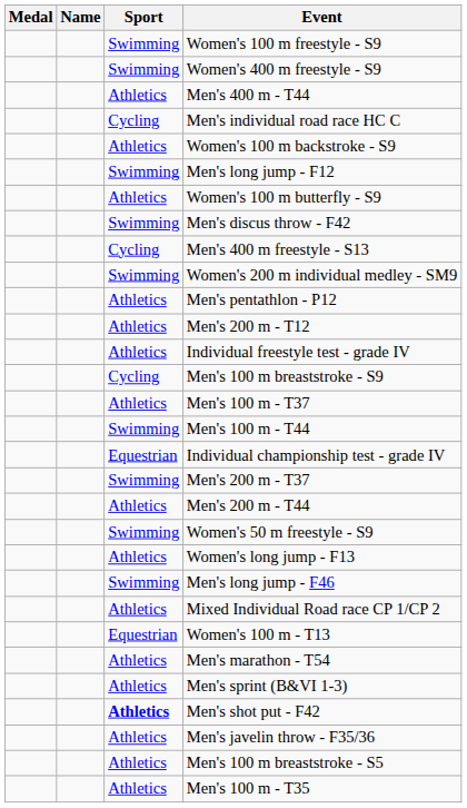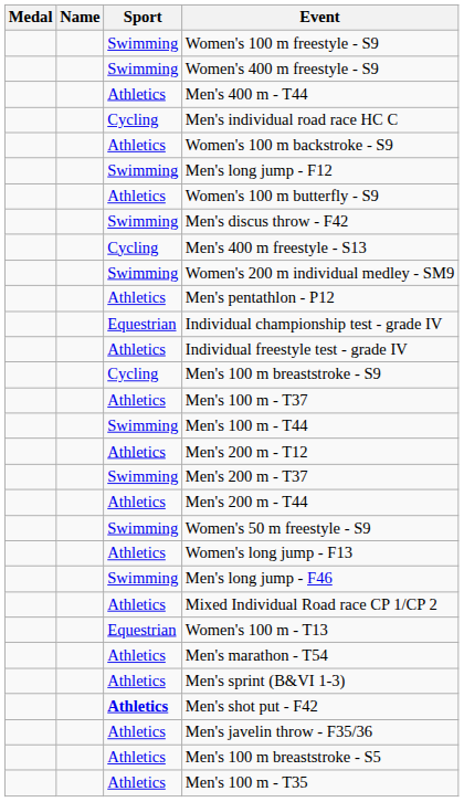 <table class="wikitable sortable">
 <tr>
 <th>Medal</th>
 <th>Name</th>
 <th>Sport</th>
 <th>Event</th>
 </tr>
 <tr>
 <td></td>
 <td></td>
 <td><a href='#'>Swimming</a></td>
 <td>Women's 100 m freestyle - S9</td>
 </tr>
 <tr>
 <td></td>
 <td></td>
 <td><a href='#'>Swimming</a></td>
 <td>Women's 400 m freestyle - S9</td>
 </tr>
 <tr>
 <td></td>
 <td></td>
 <td><a href='#'>Athletics</a></td>
 <td>Men's 400 m - T44</td>
 </tr>
 <tr>
 <td></td>
 <td></td>
 <td><a href='#'>Cycling</a></td>
 <td>Men's individual road race HC C</td>
 </tr>
 <tr>
 <td></td>
 <td></td>
 <td><a href='#'>Athletics</a></td>
 <td>Women's 100 m backstroke - S9</td>
 </tr>
 <tr>
 <td></td>
 <td></td>
 <td><a href='#'>Swimming</a></td>
 <td>Men's long jump - F12</td>
 </tr>
 <tr>
 <td></td>
 <td></td>
 <td><a href='#'>Athletics</a></td>
 <td>Women's 100 m butterfly - S9</td>
 </tr>
 <tr>
 <td></td>
 <td></td>
 <td><a href='#'>Swimming</a></td>
 <td>Men's discus throw - F42</td>
 </tr>
 <tr>
 <td></td>
 <td></td>
 <td><a href='#'>Cycling</a></td>
 <td>Men's 400 m freestyle - S13</td>
 </tr>
 <tr>
 <td></td>
 <td></td>
 <td><a href='#'>Swimming</a></td>
 <td>Women's 200 m individual medley - SM9</td>
 </tr>
 <tr>
 <td></td>
 <td></td>
 <td><a href='#'>Athletics</a></td>
 <td>Men's pentathlon - P12</td>
 </tr>
 <tr>
 <td></td>
 <td></td>
-<td><a href='#'>Athletics</a></td>
-<td>Men's 200 m - T12</td>
+<td><a href='#'>Equestrian</a></td>
+<td>Individual championship test - grade IV</td>
 </tr>
 <tr>
 <td></td>
 <td></td>
 <td><a href='#'>Athletics</a></td>
 <td>Individual freestyle test - grade IV</td>
 </tr>
 <tr>
 <td></td>
 <td></td>
 <td><a href='#'>Cycling</a></td>
 <td>Men's 100 m breaststroke - S9</td>
 </tr>
 <tr>
 <td></td>
 <td></td>
 <td><a href='#'>Athletics</a></td>
 <td>Men's 100 m - T37</td>
 </tr>
 <tr>
 <td></td>
 <td></td>
 <td><a href='#'>Swimming</a></td>
 <td>Men's 100 m - T44</td>
 </tr>
 <tr>
 <td></td>
 <td></td>
-<td><a href='#'>Equestrian</a></td>
-<td>Individual championship test - grade IV</td>
+<td><a href='#'>Athletics</a></td>
+<td>Men's 200 m - T12</td>
 </tr>
 <tr>
 <td></td>
 <td></td>
 <td><a href='#'>Swimming</a></td>
 <td>Men's 200 m - T37</td>
 </tr>
 <tr>
 <td></td>
 <td></td>
 <td><a href='#'>Athletics</a></td>
 <td>Men's 200 m - T44</td>
 </tr>
 <tr>
 <td></td>
 <td></td>
 <td><a href='#'>Swimming</a></td>
 <td>Women's 50 m freestyle - S9</td>
 </tr>
 <tr>
 <td></td>
 <td></td>
 <td><a href='#'>Athletics</a></td>
 <td>Women's long jump - F13</td>
 </tr>
 <tr>
 <td></td>
 <td></td>
 <td><a href='#'>Swimming</a></td>
 <td>Men's long jump - <a href='#'>F46</a></td>
 </tr>
 <tr>
 <td></td>
 <td></td>
 <td><a href='#'>Athletics</a></td>
 <td>Mixed Individual Road race CP 1/CP 2</td>
 </tr>
 <tr>
 <td></td>
 <td></td>
 <td><a href='#'>Equestrian</a></td>
 <td>Women's 100 m - T13</td>
 </tr>
 <tr>
 <td></td>
 <td></td>
 <td><a href='#'>Athletics</a></td>
 <td>Men's marathon - T54</td>
 </tr>
 <tr>
 <td></td>
 <td> <br> </td>
 <td><a href='#'>Athletics</a></td>
 <td>Men's sprint (B&VI 1-3)</td>
 </tr>
 <tr>
 <td></td>
 <td></td>
 <td><strong><a href='#'>Athletics</a></strong></td>
 <td>Men's shot put - F42</td>
 </tr>
 <tr>
 <td></td>
 <td></td>
 <td><a href='#'>Athletics</a></td>
 <td>Men's javelin throw - F35/36</td>
 </tr>
 <tr>
 <td></td>
 <td></td>
 <td><a href='#'>Athletics</a></td>
 <td>Men's 100 m breaststroke - S5</td>
 </tr>
 <tr>
 <td></td>
 <td></td>
 <td><a href='#'>Athletics</a></td>
 <td>Men's 100 m - T35</td>
 </tr>
 </table>
